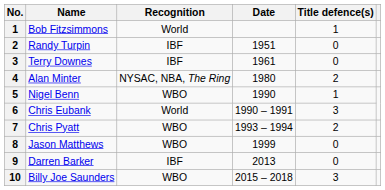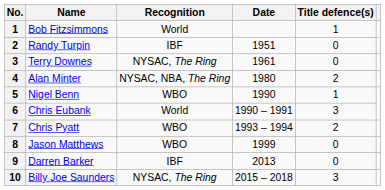 <table class="wikitable sortable">
 <tr>
 <th>No.</th>
 <th>Name</th>
 <th>Recognition</th>
 <th>Date</th>
 <th>Title defence(s)</th>
 <th></th>
 </tr>
 <tr align=center>
 <th>1</th>
 <td align=left><a href='#'>Bob Fitzsimmons</a></td>
 <td>World</td>
 <td></td>
 <td>1</td>
 <td></td>
 </tr>
 <tr align=center>
 <th>2</th>
 <td align=left><a href='#'>Randy Turpin</a></td>
 <td>IBF</td>
 <td>1951</td>
 <td>0</td>
 <td></td>
 </tr>
 <tr align=center>
 <th>3</th>
 <td align=left><a href='#'>Terry Downes</a></td>
-<td>IBF</td>
+<td>NYSAC, <em>The Ring</em></td>
 <td>1961</td>
 <td>0</td>
 <td></td>
 </tr>
 <tr align=center>
 <th>4</th>
 <td align=left><a href='#'>Alan Minter</a></td>
 <td>NYSAC, NBA, <em>The Ring</em></td>
 <td>1980</td>
 <td>2</td>
 <td></td>
 </tr>
 <tr align=center>
 <th>5</th>
 <td align=left><a href='#'>Nigel Benn</a></td>
 <td>WBO</td>
 <td>1990</td>
 <td>1</td>
 <td rowspan="2"></td>
 </tr>
 <tr align=center>
 <th>6</th>
 <td align=left><a href='#'>Chris Eubank</a></td>
 <td>World</td>
 <td>1990 – 1991</td>
 <td>3</td>
 </tr>
 <tr align=center>
 <th>7</th>
 <td align=left><a href='#'>Chris Pyatt</a></td>
 <td>WBO</td>
 <td>1993 – 1994</td>
 <td>2</td>
 <td></td>
 </tr>
 <tr align=center>
 <th>8</th>
 <td align=left><a href='#'>Jason Matthews</a></td>
 <td>WBO</td>
 <td>1999</td>
 <td>0</td>
 <td></td>
 </tr>
 <tr align=center>
 <th>9</th>
 <td align=left><a href='#'>Darren Barker</a></td>
 <td>IBF</td>
 <td>2013</td>
 <td>0</td>
 <td></td>
 </tr>
 <tr align=center>
 <th>10</th>
 <td align=left><a href='#'>Billy Joe Saunders</a></td>
-<td>WBO</td>
+<td>NYSAC, <em>The Ring</em></td>
 <td>2015 – 2018</td>
 <td>3</td>
 <td></td>
 </tr>
 </table>
